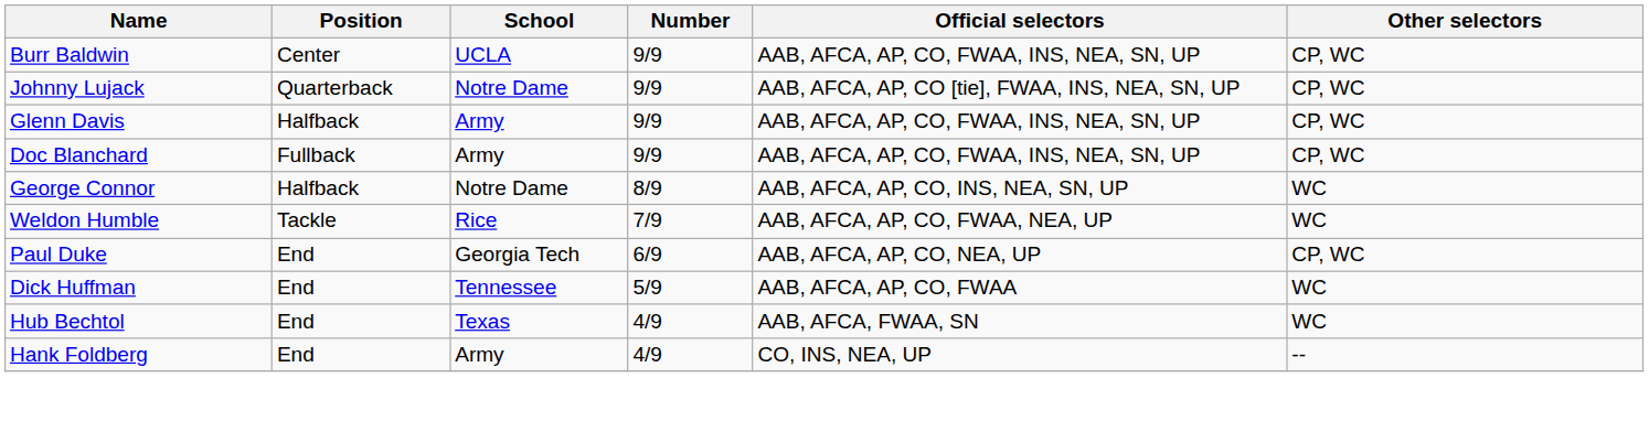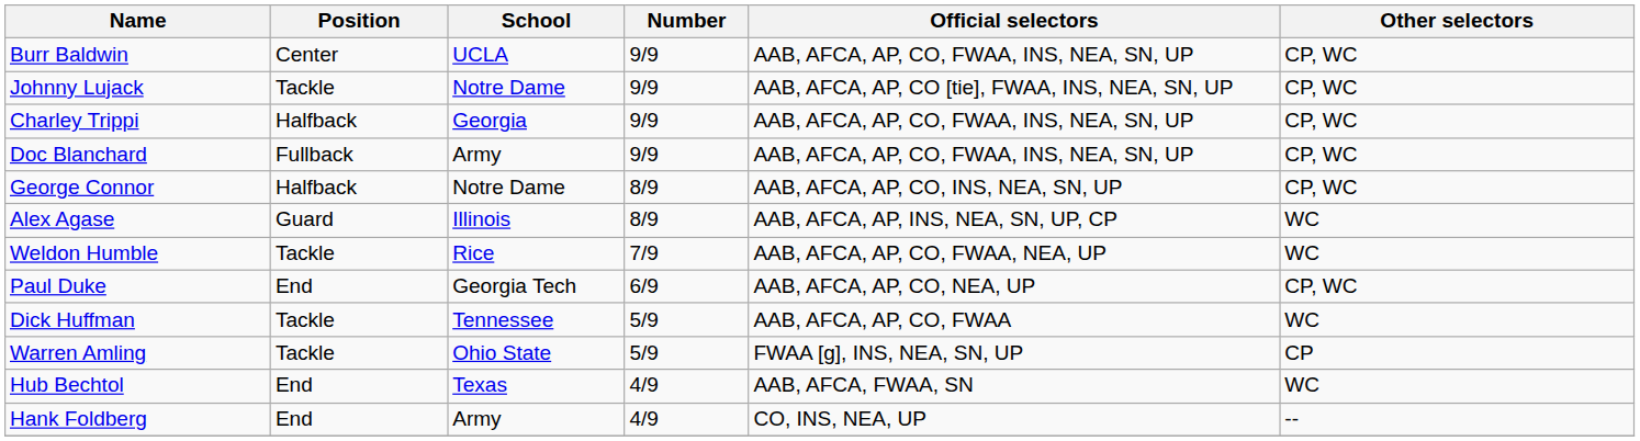 <table class="wikitable sortable">
 <tr>
 <th bgcolor="#DDDDFF" width="15%">Name</th>
 <th bgcolor="#DDDDFF" width="10%">Position</th>
 <th bgcolor="#DDDDFF" width="10%">School</th>
 <th bgcolor="#DDDDFF" width="7%">Number</th>
 <th bgcolor="#DDDDFF" width="30%">Official selectors</th>
 <th bgcolor="#DDDDFF" width="20%">Other selectors</th>
 </tr>
 <tr align="left">
 <td><a href='#'>Burr Baldwin</a></td>
 <td>Center</td>
 <td><a href='#'>UCLA</a></td>
 <td>9/9</td>
 <td>AAB, AFCA, AP, CO, FWAA, INS, NEA, SN, UP</td>
 <td>CP, WC</td>
 </tr>
 <tr align="left">
 <td><a href='#'>Johnny Lujack</a></td>
-<td>Quarterback</td>
+<td>Tackle</td>
 <td><a href='#'>Notre Dame</a></td>
 <td>9/9</td>
 <td>AAB, AFCA, AP, CO [tie], FWAA, INS, NEA, SN, UP</td>
 <td>CP, WC</td>
 </tr>
 <tr align="left">
-<td><a href='#'>Glenn Davis</a></td>
+<td><a href='#'>Charley Trippi</a></td>
 <td>Halfback</td>
-<td><a href='#'>Army</a></td>
+<td><a href='#'>Georgia</a></td>
 <td>9/9</td>
 <td>AAB, AFCA, AP, CO, FWAA, INS, NEA, SN, UP</td>
 <td>CP, WC</td>
 </tr>
 <tr align="left">
 <td><a href='#'>Doc Blanchard</a></td>
 <td>Fullback</td>
 <td>Army</td>
 <td>9/9</td>
 <td>AAB, AFCA, AP, CO, FWAA, INS, NEA, SN, UP</td>
 <td>CP, WC</td>
 </tr>
 <tr align="left">
 <td><a href='#'>George Connor</a></td>
 <td>Halfback</td>
 <td>Notre Dame</td>
 <td>8/9</td>
 <td>AAB, AFCA, AP, CO, INS, NEA, SN, UP</td>
+<td>CP, WC</td>
+</tr>
+<tr align="left">
+<td><a href='#'>Alex Agase</a></td>
+<td>Guard</td>
+<td><a href='#'>Illinois</a></td>
+<td>8/9</td>
+<td>AAB, AFCA, AP, INS, NEA, SN, UP, CP</td>
 <td>WC</td>
 </tr>
 <tr align="left">
 <td><a href='#'>Weldon Humble</a></td>
 <td>Tackle</td>
 <td><a href='#'>Rice</a></td>
 <td>7/9</td>
 <td>AAB, AFCA, AP, CO, FWAA, NEA, UP</td>
 <td>WC</td>
 </tr>
 <tr align="left">
 <td><a href='#'>Paul Duke</a></td>
 <td>End</td>
 <td>Georgia Tech</td>
 <td>6/9</td>
 <td>AAB, AFCA, AP, CO, NEA, UP</td>
 <td>CP, WC</td>
 </tr>
 <tr align="left">
 <td><a href='#'>Dick Huffman</a></td>
-<td>End</td>
+<td>Tackle</td>
 <td><a href='#'>Tennessee</a></td>
 <td>5/9</td>
 <td>AAB, AFCA, AP, CO, FWAA</td>
 <td>WC</td>
+</tr>
+<tr align="left">
+<td><a href='#'>Warren Amling</a></td>
+<td>Tackle</td>
+<td><a href='#'>Ohio State</a></td>
+<td>5/9</td>
+<td>FWAA [g], INS, NEA, SN, UP</td>
+<td>CP</td>
 </tr>
 <tr align="left">
 <td><a href='#'>Hub Bechtol</a></td>
 <td>End</td>
 <td><a href='#'>Texas</a></td>
 <td>4/9</td>
 <td>AAB, AFCA, FWAA, SN</td>
 <td>WC</td>
 </tr>
 <tr align="left">
 <td><a href='#'>Hank Foldberg</a></td>
 <td>End</td>
 <td>Army</td>
 <td>4/9</td>
 <td>CO, INS, NEA, UP</td>
 <td>--</td>
 </tr>
 <tr align="left">
 </tr>
 </table>
